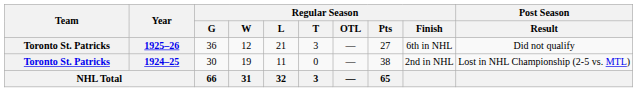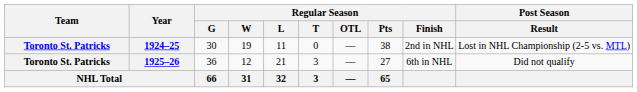 <table class="wikitable" style="font-size: 95%; text-align:center;">
 <tr>
 <th rowspan="2" style="width:12em">Team</th>
 <th rowspan="2" style="width:6em">Year</th>
 <th colspan="7">Regular Season</th>
 <th colspan="1">Post Season</th>
 </tr>
 <tr>
 <th style="width:3em">G</th>
 <th style="width:3em">W</th>
 <th style="width:3em">L</th>
 <th style="width:3em">T</th>
 <th style="width:3em">OTL</th>
 <th style="width:3em">Pts</th>
 <th>Finish</th>
 <th>Result</th>
 </tr>
 <tr>
+<th><a href='#'>Toronto St. Patricks</a></th>
+<th><a href='#'>1924–25</a></th>
+<td>30</td>
+<td>19</td>
+<td>11</td>
+<td>0</td>
+<td>—</td>
+<td>38</td>
+<td>2nd in NHL</td>
+<td>Lost in NHL Championship (2-5 vs. <a href='#'>MTL</a>)</td>
+</tr>
+<tr>
 <th>Toronto St. Patricks</th>
 <th><a href='#'>1925–26</a></th>
 <td>36</td>
 <td>12</td>
 <td>21</td>
 <td>3</td>
 <td>—</td>
 <td>27</td>
 <td>6th in NHL</td>
 <td>Did not qualify</td>
-</tr>
-<tr>
-<th><a href='#'>Toronto St. Patricks</a></th>
-<th><a href='#'>1924–25</a></th>
-<td>30</td>
-<td>19</td>
-<td>11</td>
-<td>0</td>
-<td>—</td>
-<td>38</td>
-<td>2nd in NHL</td>
-<td>Lost in NHL Championship (2-5 vs. <a href='#'>MTL</a>)</td>
 </tr>
 <tr>
 <th colspan="2">NHL Total</th>
 <th>66</th>
 <th>31</th>
 <th>32</th>
 <th>3</th>
 <th>—</th>
 <th>65</th>
 <th></th>
 <th></th>
 </tr>
 </table>
